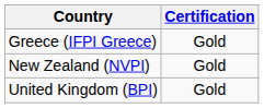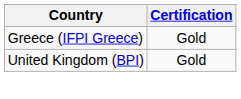 <table class="wikitable sortable">
 <tr>
 <th scope="col">Country</th>
 <th scope="col"><a href='#'>Certification</a></th>
 </tr>
 <tr>
 <td>Greece (<a href='#'>IFPI Greece</a>)</td>
 <td style="text-align:center;">Gold</td>
 </tr>
 <tr>
-<td>New Zealand (<a href='#'>NVPI</a>)</td>
-<td style="text-align:center;">Gold</td>
-</tr>
-<tr>
 <td>United Kingdom (<a href='#'>BPI</a>)</td>
 <td style="text-align:center;">Gold</td>
 </tr>
 </table>
